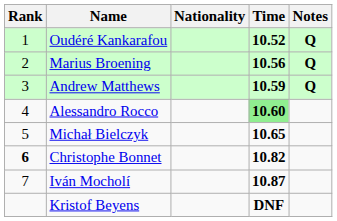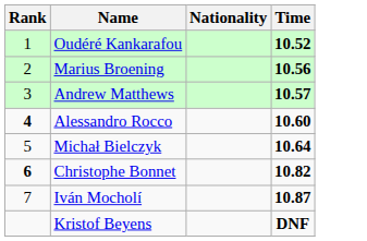 <table class="wikitable sortable" style="text-align:center">
 <tr>
 <th>Rank</th>
 <th>Name</th>
 <th>Nationality</th>
 <th>Time</th>
-<th>Notes</th>
 </tr>
 <tr bgcolor=ccffcc>
 <td>1</td>
 <td align=left><a href='#'>Oudéré Kankarafou</a></td>
 <td align=left></td>
 <td><strong>10.52</strong></td>
-<td><strong>Q</strong></td>
 </tr>
 <tr bgcolor=ccffcc>
 <td>2</td>
 <td align=left><a href='#'>Marius Broening</a></td>
 <td align=left></td>
 <td><strong>10.56</strong></td>
-<td><strong>Q</strong></td>
 </tr>
 <tr bgcolor=ccffcc>
 <td>3</td>
 <td align=left><a href='#'>Andrew Matthews</a></td>
 <td align=left></td>
-<td><strong>10.59</strong></td>
-<td><strong>Q</strong></td>
+<td><strong>10.57</strong></td>
 </tr>
 <tr>
-<td>4</td>
+<td><strong>4</strong></td>
 <td align=left><a href='#'>Alessandro Rocco</a></td>
 <td align=left></td>
-<td style="background: lightgreen;"><strong>10.60</strong></td>
-<td></td>
+<td><strong>10.60</strong></td>
 </tr>
 <tr>
 <td>5</td>
 <td align=left><a href='#'>Michał Bielczyk</a></td>
 <td align=left></td>
-<td><strong>10.65</strong></td>
-<td></td>
+<td><strong>10.64</strong></td>
 </tr>
 <tr>
 <td><strong>6</strong></td>
 <td align=left><a href='#'>Christophe Bonnet</a></td>
 <td align=left></td>
 <td><strong>10.82</strong></td>
-<td></td>
 </tr>
 <tr>
 <td>7</td>
 <td align=left><a href='#'>Iván Mocholí</a></td>
 <td align=left></td>
 <td><strong>10.87</strong></td>
-<td></td>
 </tr>
 <tr>
 <td></td>
 <td align=left><a href='#'>Kristof Beyens</a></td>
 <td align=left></td>
 <td><strong>DNF</strong></td>
-<td></td>
 </tr>
 </table>
